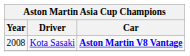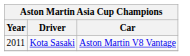 <table class="wikitable" style="font-size: 95%;">
 <tr>
 <th colspan="6" align="center">Aston Martin Asia Cup Champions</th>
 </tr>
 <tr>
 <th>Year</th>
 <th>Driver</th>
 <th>Car</th>
 </tr>
 <tr>
-<td>2008</td>
+<td>2011</td>
 <td> <a href='#'>Kota Sasaki</a></td>
-<td><strong><a href='#'>Aston Martin V8 Vantage</a></strong></td>
+<td><a href='#'>Aston Martin V8 Vantage</a></td>
 </tr>
 <tr>
 </tr>
 </table>
